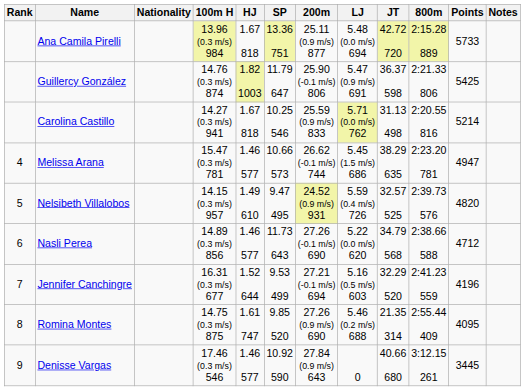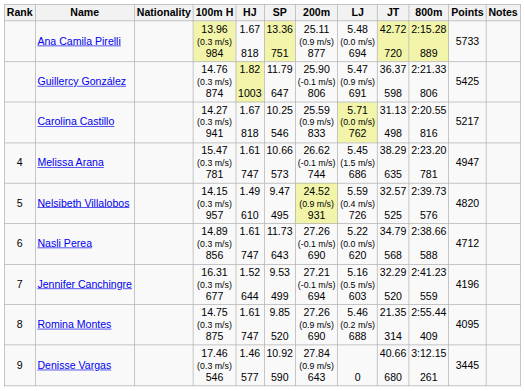 <table class="wikitable sortable" style="text-align:center">
 <tr>
 <th>Rank</th>
 <th>Name</th>
 <th>Nationality</th>
 <th>100m H</th>
 <th>HJ</th>
 <th>SP</th>
 <th>200m</th>
 <th>LJ</th>
 <th>JT</th>
 <th>800m</th>
 <th>Points</th>
 <th>Notes</th>
 </tr>
 <tr>
 <td></td>
 <td align=left><a href='#'>Ana Camila Pirelli</a></td>
 <td align=left></td>
 <td bgcolor=#F2F5A9>13.96<br><small>(0.3 m/s)</small><br>984</td>
 <td>1.67<br><br>818</td>
 <td bgcolor=#F2F5A9>13.36<br><br>751</td>
 <td>25.11<br><small>(0.9 m/s)</small><br>877</td>
 <td>5.48<br><small>(0.0 m/s)</small><br>694</td>
 <td bgcolor=#F2F5A9>42.72<br><br>720</td>
 <td bgcolor=#F2F5A9>2:15.28<br><br>889</td>
 <td>5733</td>
 <td></td>
 </tr>
 <tr>
 <td></td>
 <td align=left><a href='#'>Guillercy González</a></td>
 <td align=left></td>
 <td>14.76<br><small>(0.3 m/s)</small><br>874</td>
 <td bgcolor=#F2F5A9>1.82<br><br>1003</td>
 <td>11.79<br><br>647</td>
 <td>25.90<br><small>(-0.1 m/s)</small><br>806</td>
 <td>5.47<br><small>(0.9 m/s)</small><br>691</td>
 <td>36.37<br><br>598</td>
 <td>2:21.33<br><br>806</td>
 <td>5425</td>
 <td></td>
 </tr>
 <tr>
 <td></td>
 <td align=left><a href='#'>Carolina Castillo</a></td>
 <td align=left></td>
 <td>14.27<br><small>(0.3 m/s)</small><br>941</td>
 <td>1.67<br><br>818</td>
 <td>10.25<br><br>546</td>
 <td>25.59<br><small>(0.9 m/s)</small><br>833</td>
 <td bgcolor=#F2F5A9>5.71<br><small>(0.0 m/s)</small><br>762</td>
 <td>31.13<br><br>498</td>
 <td>2:20.55<br><br>816</td>
-<td>5214</td>
+<td>5217</td>
 <td></td>
 </tr>
 <tr>
 <td>4</td>
 <td align=left><a href='#'>Melissa Arana</a></td>
 <td align=left></td>
 <td>15.47<br><small>(0.3 m/s)</small><br>781</td>
-<td>1.46<br><br>577</td>
+<td>1.61<br><br>747</td>
 <td>10.66<br><br>573</td>
 <td>26.62<br><small>(-0.1 m/s)</small><br>744</td>
 <td>5.45<br><small>(1.5 m/s)</small><br>686</td>
 <td>38.29<br><br>635</td>
 <td>2:23.20<br><br>781</td>
 <td>4947</td>
 <td></td>
 </tr>
 <tr>
 <td>5</td>
 <td align=left><a href='#'>Nelsibeth Villalobos</a></td>
 <td align=left></td>
 <td>14.15<br><small>(0.3 m/s)</small><br>957</td>
 <td>1.49<br><br>610</td>
 <td>9.47<br><br>495</td>
 <td bgcolor=#F2F5A9>24.52<br><small>(0.9 m/s)</small><br>931</td>
 <td>5.59<br><small>(0.4 m/s)</small><br>726</td>
 <td>32.57<br><br>525</td>
 <td>2:39.73<br><br>576</td>
 <td>4820</td>
 <td></td>
 </tr>
 <tr>
 <td>6</td>
 <td align=left><a href='#'>Nasli Perea</a></td>
 <td align=left></td>
 <td>14.89<br><small>(0.3 m/s)</small><br>856</td>
-<td>1.46<br><br>577</td>
+<td>1.61<br><br>747</td>
 <td>11.73<br><br>643</td>
 <td>27.26<br><small>(-0.1 m/s)</small><br>690</td>
 <td>5.22<br><small>(0.0 m/s)</small><br>620</td>
 <td>34.79<br><br>568</td>
 <td>2:38.66<br><br>588</td>
 <td>4712</td>
 <td></td>
 </tr>
 <tr>
 <td>7</td>
 <td align=left><a href='#'>Jennifer Canchingre</a></td>
 <td align=left></td>
 <td>16.31<br><small>(0.3 m/s)</small><br>677</td>
 <td>1.52<br><br>644</td>
 <td>9.53<br><br>499</td>
 <td>27.21<br><small>(-0.1 m/s)</small><br>694</td>
 <td>5.16<br><small>(0.5 m/s)</small><br>603</td>
 <td>32.29<br><br>520</td>
 <td>2:41.23<br><br>559</td>
 <td>4196</td>
 <td></td>
 </tr>
 <tr>
 <td>8</td>
 <td align=left><a href='#'>Romina Montes</a></td>
 <td align=left></td>
 <td>14.75<br><small>(0.3 m/s)</small><br>875</td>
 <td>1.61<br><br>747</td>
 <td>9.85<br><br>520</td>
 <td>27.26<br><small>(0.9 m/s)</small><br>690</td>
 <td>5.46<br><small>(0.2 m/s)</small><br>688</td>
 <td>21.35<br><br>314</td>
 <td>2:55.44<br><br>409</td>
 <td>4095</td>
 <td></td>
 </tr>
 <tr>
 <td>9</td>
 <td align=left><a href='#'>Denisse Vargas</a></td>
 <td align=left></td>
 <td>17.46<br><small>(0.3 m/s)</small><br>546</td>
 <td>1.46<br><br>577</td>
 <td>10.92<br><br>590</td>
 <td>27.84<br><small>(0.9 m/s)</small><br>643</td>
 <td><br><br>0</td>
 <td>40.66<br><br>680</td>
 <td>3:12.15<br><br>261</td>
 <td>3445</td>
 <td></td>
 </tr>
 </table>
